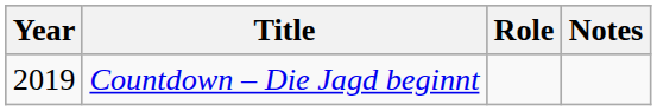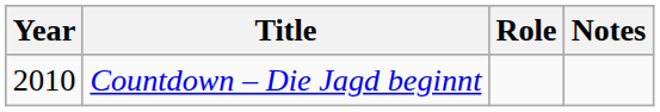 <table class="wikitable sortable">
 <tr>
 <th>Year</th>
 <th>Title</th>
 <th>Role</th>
 <th class="unsortable">Notes</th>
 </tr>
 <tr>
-<td>2019</td>
+<td>2010</td>
 <td><em><a href='#'>Countdown – Die Jagd beginnt</a></em></td>
 <td></td>
 <td></td>
 </tr>
 </table>
